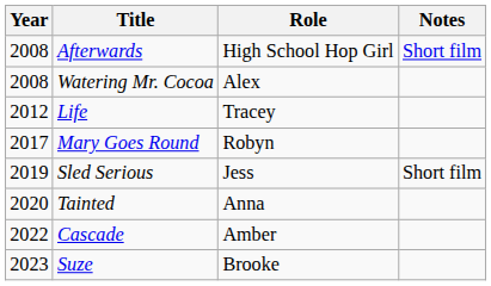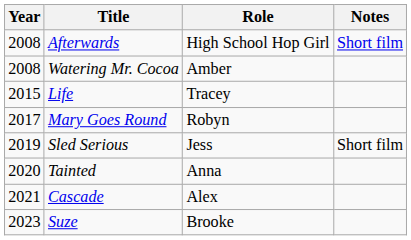 <table class="wikitable sortable">
 <tr>
 <th>Year</th>
 <th>Title</th>
 <th>Role</th>
 <th class="unsortable">Notes</th>
 </tr>
 <tr>
 <td>2008</td>
 <td><em><a href='#'>Afterwards</a></em></td>
 <td>High School Hop Girl</td>
 <td><a href='#'>Short film</a></td>
 </tr>
 <tr>
 <td>2008</td>
 <td><em>Watering Mr. Cocoa</em></td>
-<td>Alex</td>
+<td>Amber</td>
 <td></td>
 </tr>
 <tr>
-<td>2012</td>
+<td>2015</td>
 <td><em><a href='#'>Life</a></em></td>
 <td>Tracey</td>
 <td></td>
 </tr>
 <tr>
 <td>2017</td>
 <td><em><a href='#'>Mary Goes Round</a></em></td>
 <td>Robyn</td>
 <td></td>
 </tr>
 <tr>
 <td>2019</td>
 <td><em>Sled Serious</em></td>
 <td>Jess</td>
 <td>Short film</td>
 </tr>
 <tr>
 <td>2020</td>
 <td><em>Tainted</em></td>
 <td>Anna</td>
 <td></td>
 </tr>
 <tr>
-<td>2022</td>
+<td>2021</td>
 <td><em><a href='#'>Cascade</a></em></td>
-<td>Amber</td>
+<td>Alex</td>
 <td></td>
 </tr>
 <tr>
 <td>2023</td>
 <td><em><a href='#'>Suze</a></em></td>
 <td>Brooke</td>
 <td></td>
 </tr>
 </table>
